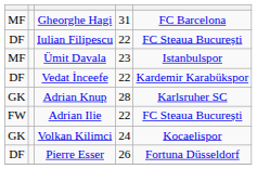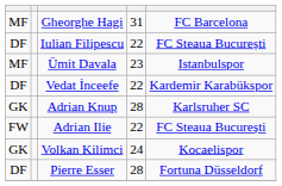 <table class="wikitable sortable" style="text-align: center">
 <tr>
 <th></th>
 <th></th>
 <th></th>
 <th></th>
 <th></th>
 </tr>
 <tr>
 <td>MF</td>
 <td></td>
 <td><a href='#'>Gheorghe Hagi</a></td>
 <td>31</td>
 <td><a href='#'>FC Barcelona</a></td>
 </tr>
 <tr>
 <td>DF</td>
 <td></td>
 <td><a href='#'>Iulian Filipescu</a></td>
 <td>22</td>
 <td><a href='#'>FC Steaua București</a></td>
 </tr>
 <tr>
 <td>MF</td>
 <td></td>
 <td><a href='#'>Ümit Davala</a></td>
 <td>23</td>
 <td><a href='#'>Istanbulspor</a></td>
 </tr>
 <tr>
 <td>DF</td>
 <td></td>
 <td><a href='#'>Vedat İnceefe</a></td>
 <td>22</td>
 <td><a href='#'>Kardemir Karabükspor</a></td>
 </tr>
 <tr>
 <td>GK</td>
 <td></td>
 <td><a href='#'>Adrian Knup</a></td>
 <td>28</td>
 <td><a href='#'>Karlsruher SC</a></td>
 </tr>
 <tr>
 <td>FW</td>
 <td></td>
 <td><a href='#'>Adrian Ilie</a></td>
 <td>22</td>
 <td><a href='#'>FC Steaua București</a></td>
 </tr>
 <tr>
 <td>GK</td>
 <td></td>
 <td><a href='#'>Volkan Kilimci</a></td>
 <td>24</td>
 <td><a href='#'>Kocaelispor</a></td>
 </tr>
 <tr>
 <td>DF</td>
 <td></td>
 <td><a href='#'>Pierre Esser</a></td>
-<td>26</td>
+<td>28</td>
 <td><a href='#'>Fortuna Düsseldorf</a></td>
 </tr>
 <tr>
 </tr>
 </table>
